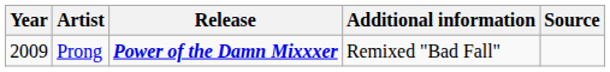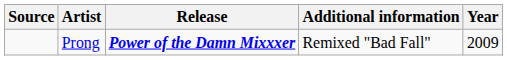 <table class="wikitable">
 <tr>
-<th>Year</th>
+<th>Source</th>
 <th>Artist</th>
 <th>Release</th>
 <th>Additional information</th>
-<th>Source</th>
+<th>Year</th>
 </tr>
 <tr>
-<td>2009</td>
+<td></td>
 <td><a href='#'>Prong</a></td>
 <td><strong><em><a href='#'>Power of the Damn Mixxxer</a></em></strong></td>
 <td>Remixed "Bad Fall"</td>
-<td></td>
+<td>2009</td>
 </tr>
 </table>
